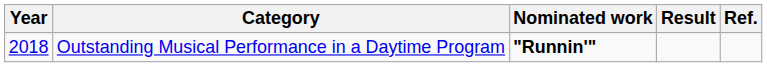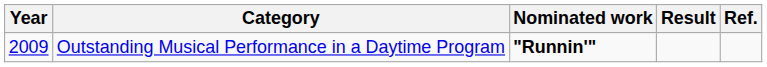 <table class="wikitable">
 <tr>
 <th>Year</th>
 <th>Category</th>
 <th>Nominated work</th>
 <th>Result</th>
 <th>Ref.</th>
 </tr>
 <tr>
-<td><a href='#'>2018</a></td>
+<td><a href='#'>2009</a></td>
 <td><a href='#'>Outstanding Musical Performance in a Daytime Program</a></td>
 <td><strong>"Runnin'" </strong></td>
 <td></td>
 <td align="center"></td>
 </tr>
 </table>
